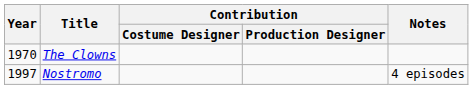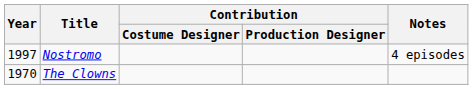 <table class="wikitable sortable">
 <tr>
 <th rowspan="2" scope="col">Year</th>
 <th rowspan="2" scope="col">Title</th>
 <th colspan="2" scope="col">Contribution</th>
 <th rowspan="2" class="unsortable" scope="col">Notes</th>
 </tr>
 <tr>
 <th scope="col">Costume Designer</th>
 <th scope="col">Production Designer</th>
 </tr>
 <tr>
+<td>1997</td>
+<td><em><a href='#'>Nostromo</a></em></td>
+<td></td>
+<td></td>
+<td>4 episodes</td>
+</tr>
+<tr>
 <td>1970</td>
 <td><em><a href='#'>The Clowns</a></em></td>
 <td></td>
 <td></td>
 <td></td>
 </tr>
-<tr>
-<td>1997</td>
-<td><em><a href='#'>Nostromo</a></em></td>
-<td></td>
-<td></td>
-<td>4 episodes</td>
-</tr>
 </table>
